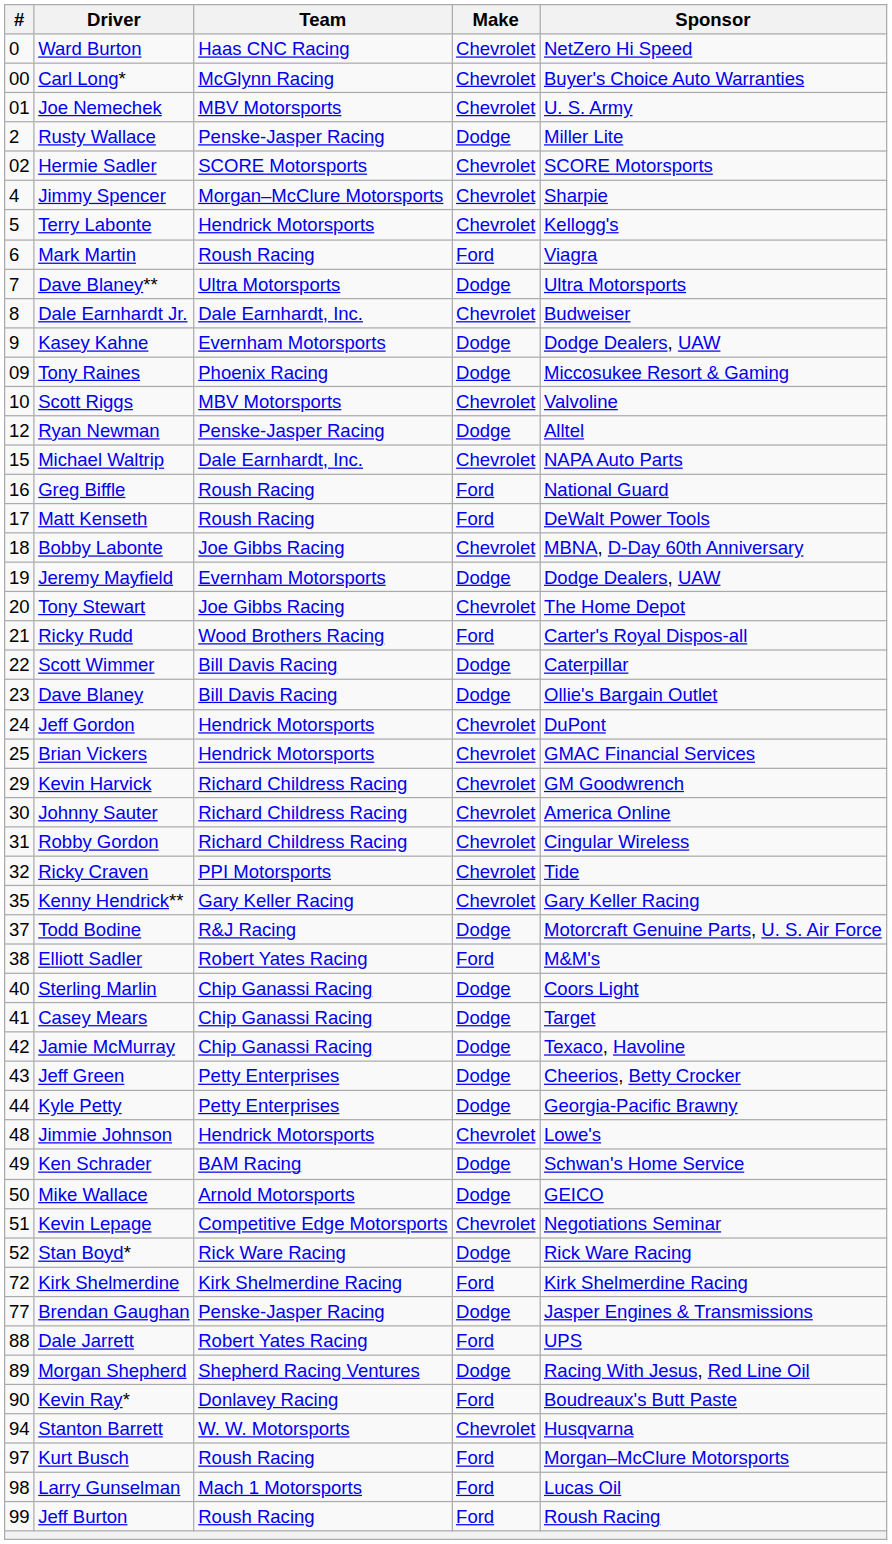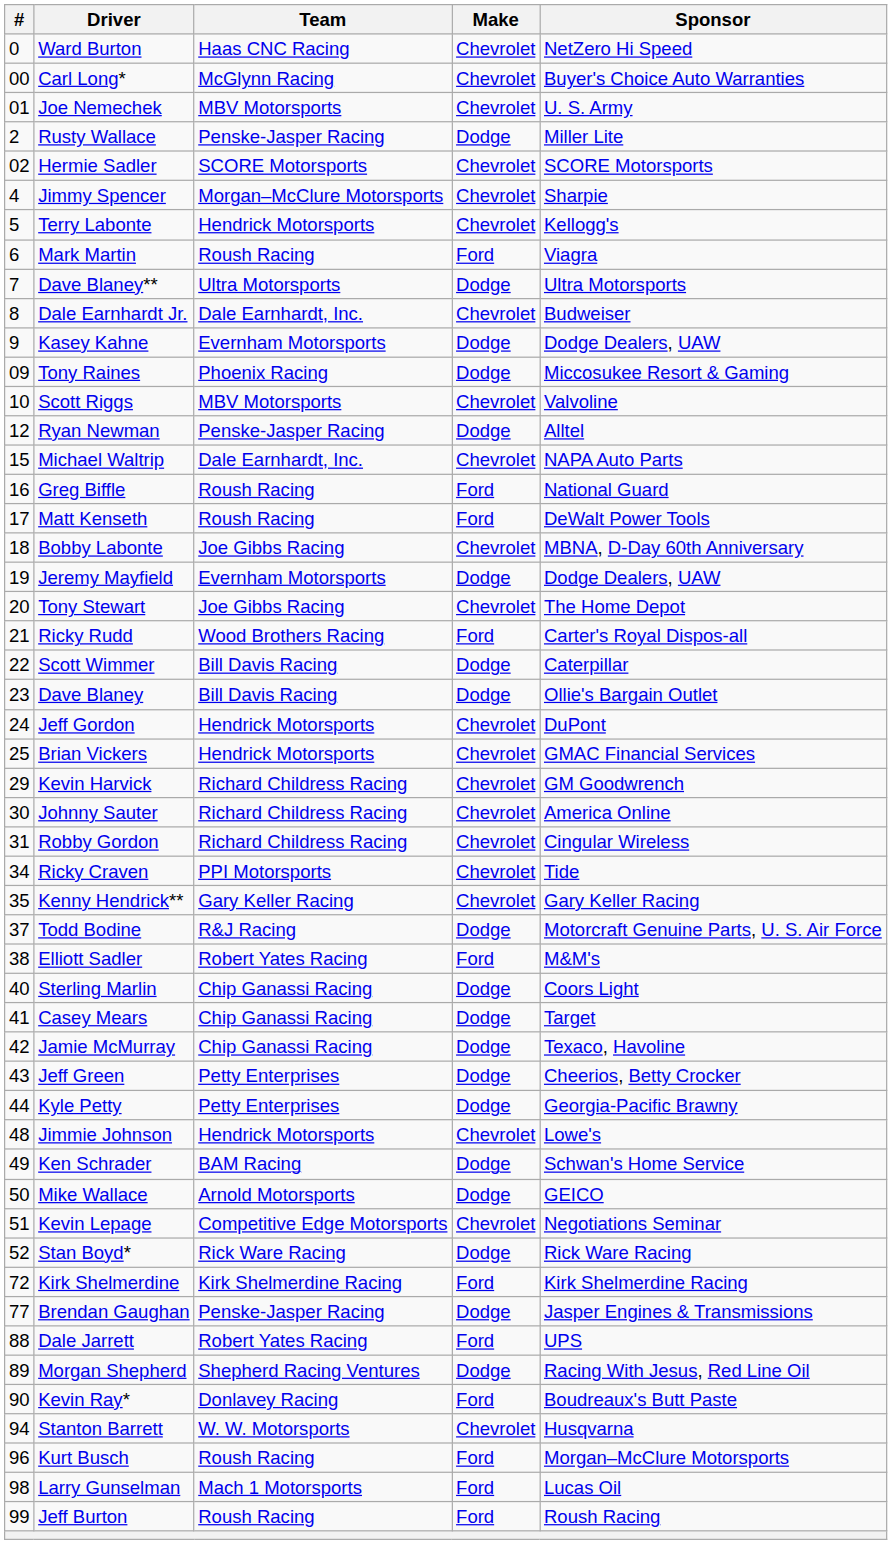 <table class="wikitable" style="font-size:95%">
 <tr>
 <th>#</th>
 <th>Driver</th>
 <th>Team</th>
 <th>Make</th>
 <th>Sponsor</th>
 </tr>
 <tr>
 <td>0</td>
 <td><a href='#'>Ward Burton</a></td>
 <td><a href='#'>Haas CNC Racing</a></td>
 <td><a href='#'>Chevrolet</a></td>
 <td><a href='#'>NetZero Hi Speed</a></td>
 </tr>
 <tr>
 <td>00</td>
 <td><a href='#'>Carl Long</a>*</td>
 <td><a href='#'>McGlynn Racing</a></td>
 <td><a href='#'>Chevrolet</a></td>
 <td><a href='#'>Buyer's Choice Auto Warranties</a></td>
 </tr>
 <tr>
 <td>01</td>
 <td><a href='#'>Joe Nemechek</a></td>
 <td><a href='#'>MBV Motorsports</a></td>
 <td><a href='#'>Chevrolet</a></td>
 <td><a href='#'>U. S. Army</a></td>
 </tr>
 <tr>
 <td>2</td>
 <td><a href='#'>Rusty Wallace</a></td>
 <td><a href='#'>Penske-Jasper Racing</a></td>
 <td><a href='#'>Dodge</a></td>
 <td><a href='#'>Miller Lite</a></td>
 </tr>
 <tr>
 <td>02</td>
 <td><a href='#'>Hermie Sadler</a></td>
 <td><a href='#'>SCORE Motorsports</a></td>
 <td><a href='#'>Chevrolet</a></td>
 <td><a href='#'>SCORE Motorsports</a></td>
 </tr>
 <tr>
 <td>4</td>
 <td><a href='#'>Jimmy Spencer</a></td>
 <td><a href='#'>Morgan–McClure Motorsports</a></td>
 <td><a href='#'>Chevrolet</a></td>
 <td><a href='#'>Sharpie</a></td>
 </tr>
 <tr>
 <td>5</td>
 <td><a href='#'>Terry Labonte</a></td>
 <td><a href='#'>Hendrick Motorsports</a></td>
 <td><a href='#'>Chevrolet</a></td>
 <td><a href='#'>Kellogg's</a></td>
 </tr>
 <tr>
 <td>6</td>
 <td><a href='#'>Mark Martin</a></td>
 <td><a href='#'>Roush Racing</a></td>
 <td><a href='#'>Ford</a></td>
 <td><a href='#'>Viagra</a></td>
 </tr>
 <tr>
 <td>7</td>
 <td><a href='#'>Dave Blaney</a>**</td>
 <td><a href='#'>Ultra Motorsports</a></td>
 <td><a href='#'>Dodge</a></td>
 <td><a href='#'>Ultra Motorsports</a></td>
 </tr>
 <tr>
 <td>8</td>
 <td><a href='#'>Dale Earnhardt Jr.</a></td>
 <td><a href='#'>Dale Earnhardt, Inc.</a></td>
 <td><a href='#'>Chevrolet</a></td>
 <td><a href='#'>Budweiser</a></td>
 </tr>
 <tr>
 <td>9</td>
 <td><a href='#'>Kasey Kahne</a></td>
 <td><a href='#'>Evernham Motorsports</a></td>
 <td><a href='#'>Dodge</a></td>
 <td><a href='#'>Dodge Dealers</a>, <a href='#'>UAW</a></td>
 </tr>
 <tr>
 <td>09</td>
 <td><a href='#'>Tony Raines</a></td>
 <td><a href='#'>Phoenix Racing</a></td>
 <td><a href='#'>Dodge</a></td>
 <td><a href='#'>Miccosukee Resort & Gaming</a></td>
 </tr>
 <tr>
 <td>10</td>
 <td><a href='#'>Scott Riggs</a></td>
 <td><a href='#'>MBV Motorsports</a></td>
 <td><a href='#'>Chevrolet</a></td>
 <td><a href='#'>Valvoline</a></td>
 </tr>
 <tr>
 <td>12</td>
 <td><a href='#'>Ryan Newman</a></td>
 <td><a href='#'>Penske-Jasper Racing</a></td>
 <td><a href='#'>Dodge</a></td>
 <td><a href='#'>Alltel</a></td>
 </tr>
 <tr>
 <td>15</td>
 <td><a href='#'>Michael Waltrip</a></td>
 <td><a href='#'>Dale Earnhardt, Inc.</a></td>
 <td><a href='#'>Chevrolet</a></td>
 <td><a href='#'>NAPA Auto Parts</a></td>
 </tr>
 <tr>
 <td>16</td>
 <td><a href='#'>Greg Biffle</a></td>
 <td><a href='#'>Roush Racing</a></td>
 <td><a href='#'>Ford</a></td>
 <td><a href='#'>National Guard</a></td>
 </tr>
 <tr>
 <td>17</td>
 <td><a href='#'>Matt Kenseth</a></td>
 <td><a href='#'>Roush Racing</a></td>
 <td><a href='#'>Ford</a></td>
 <td><a href='#'>DeWalt Power Tools</a></td>
 </tr>
 <tr>
 <td>18</td>
 <td><a href='#'>Bobby Labonte</a></td>
 <td><a href='#'>Joe Gibbs Racing</a></td>
 <td><a href='#'>Chevrolet</a></td>
 <td><a href='#'>MBNA</a>, <a href='#'>D-Day 60th Anniversary</a></td>
 </tr>
 <tr>
 <td>19</td>
 <td><a href='#'>Jeremy Mayfield</a></td>
 <td><a href='#'>Evernham Motorsports</a></td>
 <td><a href='#'>Dodge</a></td>
 <td><a href='#'>Dodge Dealers</a>, <a href='#'>UAW</a></td>
 </tr>
 <tr>
 <td>20</td>
 <td><a href='#'>Tony Stewart</a></td>
 <td><a href='#'>Joe Gibbs Racing</a></td>
 <td><a href='#'>Chevrolet</a></td>
 <td><a href='#'>The Home Depot</a></td>
 </tr>
 <tr>
 <td>21</td>
 <td><a href='#'>Ricky Rudd</a></td>
 <td><a href='#'>Wood Brothers Racing</a></td>
 <td><a href='#'>Ford</a></td>
 <td><a href='#'>Carter's Royal Dispos-all</a></td>
 </tr>
 <tr>
 <td>22</td>
 <td><a href='#'>Scott Wimmer</a></td>
 <td><a href='#'>Bill Davis Racing</a></td>
 <td><a href='#'>Dodge</a></td>
 <td><a href='#'>Caterpillar</a></td>
 </tr>
 <tr>
 <td>23</td>
 <td><a href='#'>Dave Blaney</a></td>
 <td><a href='#'>Bill Davis Racing</a></td>
 <td><a href='#'>Dodge</a></td>
 <td><a href='#'>Ollie's Bargain Outlet</a></td>
 </tr>
 <tr>
 <td>24</td>
 <td><a href='#'>Jeff Gordon</a></td>
 <td><a href='#'>Hendrick Motorsports</a></td>
 <td><a href='#'>Chevrolet</a></td>
 <td><a href='#'>DuPont</a></td>
 </tr>
 <tr>
 <td>25</td>
 <td><a href='#'>Brian Vickers</a></td>
 <td><a href='#'>Hendrick Motorsports</a></td>
 <td><a href='#'>Chevrolet</a></td>
 <td><a href='#'>GMAC Financial Services</a></td>
 </tr>
 <tr>
 <td>29</td>
 <td><a href='#'>Kevin Harvick</a></td>
 <td><a href='#'>Richard Childress Racing</a></td>
 <td><a href='#'>Chevrolet</a></td>
 <td><a href='#'>GM Goodwrench</a></td>
 </tr>
 <tr>
 <td>30</td>
 <td><a href='#'>Johnny Sauter</a></td>
 <td><a href='#'>Richard Childress Racing</a></td>
 <td><a href='#'>Chevrolet</a></td>
 <td><a href='#'>America Online</a></td>
 </tr>
 <tr>
 <td>31</td>
 <td><a href='#'>Robby Gordon</a></td>
 <td><a href='#'>Richard Childress Racing</a></td>
 <td><a href='#'>Chevrolet</a></td>
 <td><a href='#'>Cingular Wireless</a></td>
 </tr>
 <tr>
-<td>32</td>
+<td>34</td>
 <td><a href='#'>Ricky Craven</a></td>
 <td><a href='#'>PPI Motorsports</a></td>
 <td><a href='#'>Chevrolet</a></td>
 <td><a href='#'>Tide</a></td>
 </tr>
 <tr>
 <td>35</td>
 <td><a href='#'>Kenny Hendrick</a>**</td>
 <td><a href='#'>Gary Keller Racing</a></td>
 <td><a href='#'>Chevrolet</a></td>
 <td><a href='#'>Gary Keller Racing</a></td>
 </tr>
 <tr>
 <td>37</td>
 <td><a href='#'>Todd Bodine</a></td>
 <td><a href='#'>R&J Racing</a></td>
 <td><a href='#'>Dodge</a></td>
 <td><a href='#'>Motorcraft Genuine Parts</a>, <a href='#'>U. S. Air Force</a></td>
 </tr>
 <tr>
 <td>38</td>
 <td><a href='#'>Elliott Sadler</a></td>
 <td><a href='#'>Robert Yates Racing</a></td>
 <td><a href='#'>Ford</a></td>
 <td><a href='#'>M&M's</a></td>
 </tr>
 <tr>
 <td>40</td>
 <td><a href='#'>Sterling Marlin</a></td>
 <td><a href='#'>Chip Ganassi Racing</a></td>
 <td><a href='#'>Dodge</a></td>
 <td><a href='#'>Coors Light</a></td>
 </tr>
 <tr>
 <td>41</td>
 <td><a href='#'>Casey Mears</a></td>
 <td><a href='#'>Chip Ganassi Racing</a></td>
 <td><a href='#'>Dodge</a></td>
 <td><a href='#'>Target</a></td>
 </tr>
 <tr>
 <td>42</td>
 <td><a href='#'>Jamie McMurray</a></td>
 <td><a href='#'>Chip Ganassi Racing</a></td>
 <td><a href='#'>Dodge</a></td>
 <td><a href='#'>Texaco</a>, <a href='#'>Havoline</a></td>
 </tr>
 <tr>
 <td>43</td>
 <td><a href='#'>Jeff Green</a></td>
 <td><a href='#'>Petty Enterprises</a></td>
 <td><a href='#'>Dodge</a></td>
 <td><a href='#'>Cheerios</a>, <a href='#'>Betty Crocker</a></td>
 </tr>
 <tr>
 <td>44</td>
 <td><a href='#'>Kyle Petty</a></td>
 <td><a href='#'>Petty Enterprises</a></td>
 <td><a href='#'>Dodge</a></td>
 <td><a href='#'>Georgia-Pacific Brawny</a></td>
 </tr>
 <tr>
 <td>48</td>
 <td><a href='#'>Jimmie Johnson</a></td>
 <td><a href='#'>Hendrick Motorsports</a></td>
 <td><a href='#'>Chevrolet</a></td>
 <td><a href='#'>Lowe's</a></td>
 </tr>
 <tr>
 <td>49</td>
 <td><a href='#'>Ken Schrader</a></td>
 <td><a href='#'>BAM Racing</a></td>
 <td><a href='#'>Dodge</a></td>
 <td><a href='#'>Schwan's Home Service</a></td>
 </tr>
 <tr>
 <td>50</td>
 <td><a href='#'>Mike Wallace</a></td>
 <td><a href='#'>Arnold Motorsports</a></td>
 <td><a href='#'>Dodge</a></td>
 <td><a href='#'>GEICO</a></td>
 </tr>
 <tr>
 <td>51</td>
 <td><a href='#'>Kevin Lepage</a></td>
 <td><a href='#'>Competitive Edge Motorsports</a></td>
 <td><a href='#'>Chevrolet</a></td>
 <td><a href='#'>Negotiations Seminar</a></td>
 </tr>
 <tr>
 <td>52</td>
 <td><a href='#'>Stan Boyd</a>*</td>
 <td><a href='#'>Rick Ware Racing</a></td>
 <td><a href='#'>Dodge</a></td>
 <td><a href='#'>Rick Ware Racing</a></td>
 </tr>
 <tr>
 <td>72</td>
 <td><a href='#'>Kirk Shelmerdine</a></td>
 <td><a href='#'>Kirk Shelmerdine Racing</a></td>
 <td><a href='#'>Ford</a></td>
 <td><a href='#'>Kirk Shelmerdine Racing</a></td>
 </tr>
 <tr>
 <td>77</td>
 <td><a href='#'>Brendan Gaughan</a></td>
 <td><a href='#'>Penske-Jasper Racing</a></td>
 <td><a href='#'>Dodge</a></td>
 <td><a href='#'>Jasper Engines & Transmissions</a></td>
 </tr>
 <tr>
 <td>88</td>
 <td><a href='#'>Dale Jarrett</a></td>
 <td><a href='#'>Robert Yates Racing</a></td>
 <td><a href='#'>Ford</a></td>
 <td><a href='#'>UPS</a></td>
 </tr>
 <tr>
 <td>89</td>
 <td><a href='#'>Morgan Shepherd</a></td>
 <td><a href='#'>Shepherd Racing Ventures</a></td>
 <td><a href='#'>Dodge</a></td>
 <td><a href='#'>Racing With Jesus</a>, <a href='#'>Red Line Oil</a></td>
 </tr>
 <tr>
 <td>90</td>
 <td><a href='#'>Kevin Ray</a>*</td>
 <td><a href='#'>Donlavey Racing</a></td>
 <td><a href='#'>Ford</a></td>
 <td><a href='#'>Boudreaux's Butt Paste</a></td>
 </tr>
 <tr>
 <td>94</td>
 <td><a href='#'>Stanton Barrett</a></td>
 <td><a href='#'>W. W. Motorsports</a></td>
 <td><a href='#'>Chevrolet</a></td>
 <td><a href='#'>Husqvarna</a></td>
 </tr>
 <tr>
-<td>97</td>
+<td>96</td>
 <td><a href='#'>Kurt Busch</a></td>
 <td><a href='#'>Roush Racing</a></td>
 <td><a href='#'>Ford</a></td>
 <td><a href='#'>Morgan–McClure Motorsports</a></td>
 </tr>
 <tr>
 <td>98</td>
 <td><a href='#'>Larry Gunselman</a></td>
 <td><a href='#'>Mach 1 Motorsports</a></td>
 <td><a href='#'>Ford</a></td>
 <td><a href='#'>Lucas Oil</a></td>
 </tr>
 <tr>
 <td>99</td>
 <td><a href='#'>Jeff Burton</a></td>
 <td><a href='#'>Roush Racing</a></td>
 <td><a href='#'>Ford</a></td>
 <td><a href='#'>Roush Racing</a></td>
 </tr>
 <tr>
 <th colspan="5"></th>
 </tr>
 </table>
